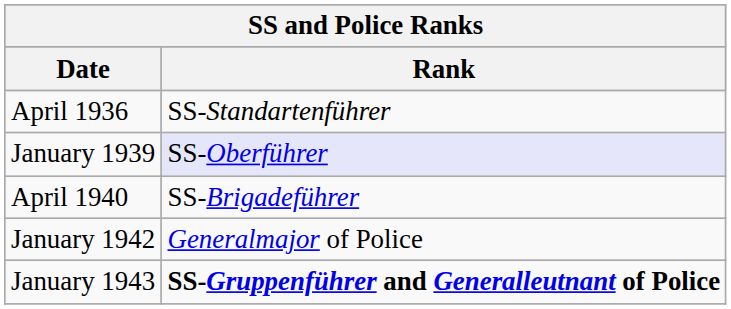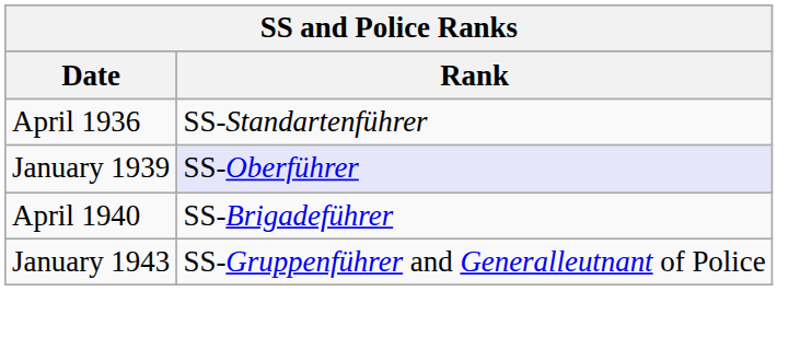 <table class="wikitable floatright">
 <tr bgcolor="silver">
 <th colspan = "2">SS and Police Ranks</th>
 </tr>
 <tr bgcolor="silver">
 <th>Date</th>
 <th>Rank</th>
 </tr>
 <tr>
 <td>April 1936</td>
 <td>SS-<em>Standartenführer</em></td>
 </tr>
 <tr>
 <td>January 1939</td>
 <td style="background: lavender;">SS-<em><a href='#'>Oberführer</a></em></td>
 </tr>
 <tr>
 <td>April 1940</td>
 <td>SS-<em><a href='#'>Brigadeführer</a></em></td>
 </tr>
 <tr>
-<td>January 1942</td>
-<td><em><a href='#'>Generalmajor</a></em> of Police</td>
-</tr>
-<tr>
 <td>January 1943</td>
-<td><strong>SS-<em><a href='#'>Gruppenführer</a></em> and <em><a href='#'>Generalleutnant</a></em> of Police</strong></td>
+<td>SS-<em><a href='#'>Gruppenführer</a></em> and <em><a href='#'>Generalleutnant</a></em> of Police</td>
 </tr>
 </table>
